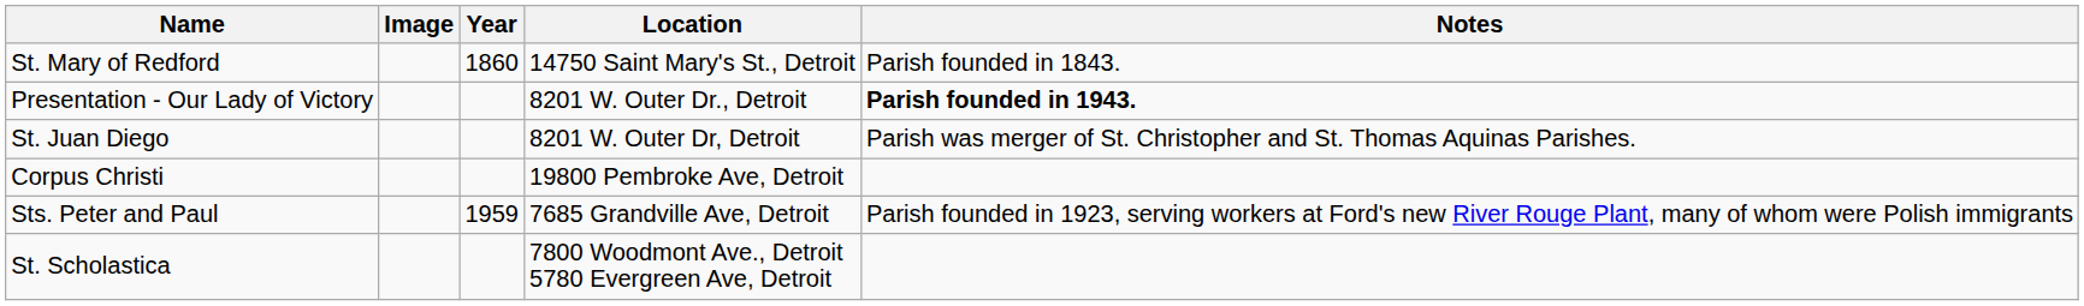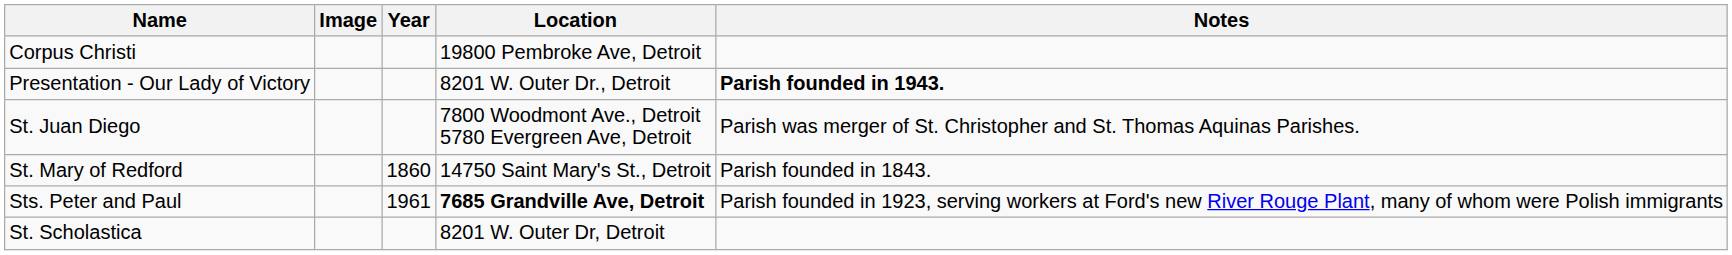 <table class="wikitable sortable">
 <tr>
 <th>Name</th>
 <th class="unsortable">Image</th>
 <th>Year</th>
 <th class="unsortable">Location</th>
 <th class="unsortable">Notes</th>
 </tr>
 <tr>
-<td>St. Mary of Redford</td>
+<td>Corpus Christi</td>
 <td></td>
-<td>1860</td>
-<td>14750 Saint Mary's St., Detroit</td>
-<td>Parish founded in 1843.</td>
+<td></td>
+<td>19800 Pembroke Ave, Detroit</td>
+<td></td>
 </tr>
 <tr>
 <td>Presentation - Our Lady of Victory</td>
 <td></td>
 <td></td>
 <td>8201 W. Outer Dr., Detroit</td>
 <td><strong>Parish founded in 1943.</strong></td>
 </tr>
 <tr>
 <td>St. Juan Diego</td>
 <td></td>
 <td></td>
-<td>8201 W. Outer Dr, Detroit</td>
+<td>7800 Woodmont Ave., Detroit<br>5780 Evergreen Ave, Detroit</td>
 <td>Parish was merger of St. Christopher and St. Thomas Aquinas Parishes.</td>
 </tr>
 <tr>
-<td>Corpus Christi</td>
+<td>St. Mary of Redford</td>
 <td></td>
-<td></td>
-<td>19800 Pembroke Ave, Detroit</td>
-<td></td>
+<td>1860</td>
+<td>14750 Saint Mary's St., Detroit</td>
+<td>Parish founded in 1843.</td>
 </tr>
 <tr>
 <td>Sts. Peter and Paul</td>
 <td></td>
-<td>1959</td>
-<td>7685 Grandville Ave, Detroit</td>
+<td>1961</td>
+<td><strong>7685 Grandville Ave, Detroit</strong></td>
 <td>Parish founded in 1923, serving workers at Ford's new <a href='#'>River Rouge Plant</a>, many of whom were Polish immigrants</td>
 </tr>
 <tr>
 <td>St. Scholastica</td>
 <td></td>
 <td></td>
-<td>7800 Woodmont Ave., Detroit<br>5780 Evergreen Ave, Detroit</td>
+<td>8201 W. Outer Dr, Detroit</td>
 <td></td>
 </tr>
 </table>
